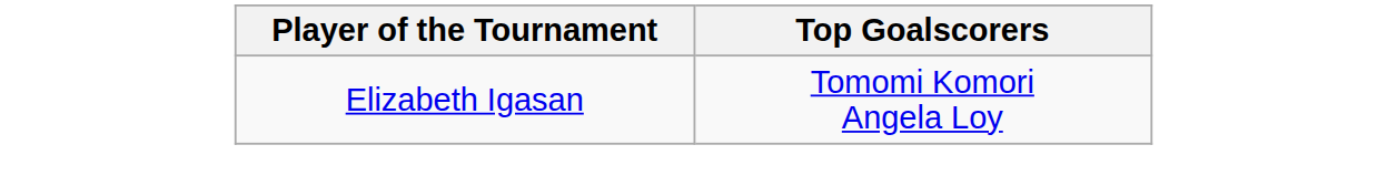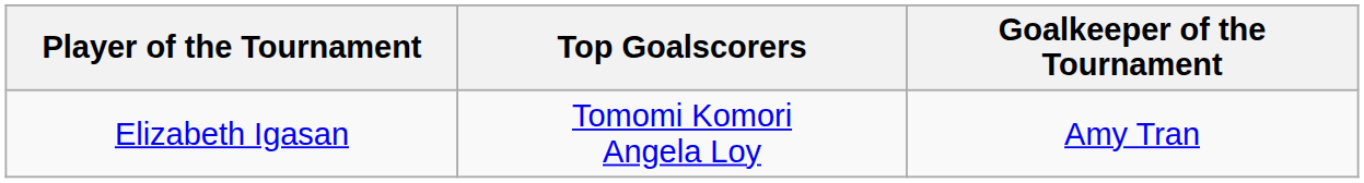 <table class=wikitable style="margin:auto; text-align:center">
 <tr>
 <th style="width: 220px;">Player of the Tournament</th>
 <th style="width: 220px;">Top Goalscorers</th>
+<th style="width: 220px;">Goalkeeper of the Tournament</th>
 </tr>
 <tr>
 <td> <a href='#'>Elizabeth Igasan</a></td>
 <td> <a href='#'>Tomomi Komori</a><br> <a href='#'>Angela Loy</a></td>
+<td> <a href='#'>Amy Tran</a></td>
 </tr>
 </table>
